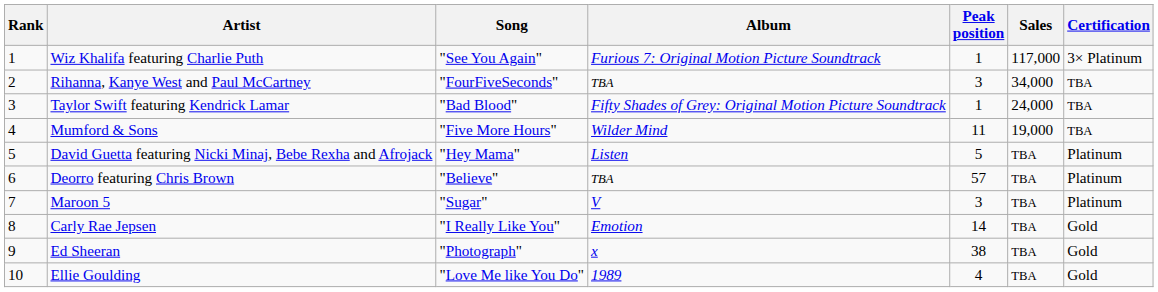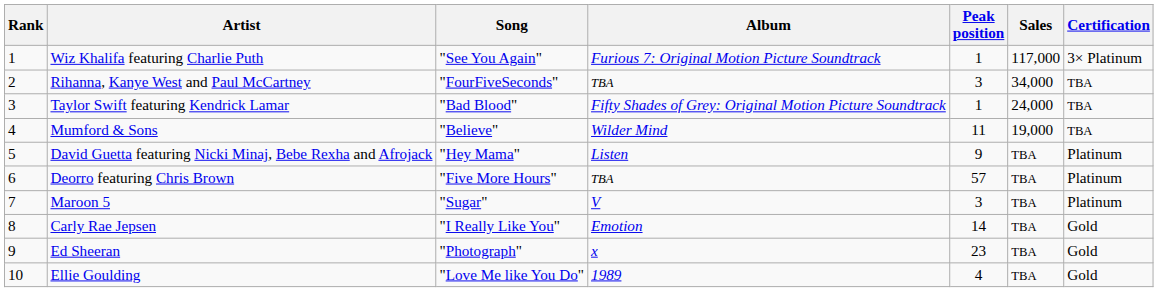 <table class="wikitable sortable">
 <tr>
 <th>Rank</th>
 <th>Artist</th>
 <th>Song</th>
 <th>Album</th>
 <th><a href='#'>Peak<br>position</a></th>
 <th>Sales</th>
 <th><a href='#'>Certification</a></th>
 </tr>
 <tr>
 <td>1</td>
 <td><a href='#'>Wiz Khalifa</a> featuring <a href='#'>Charlie Puth</a></td>
 <td>"<a href='#'>See You Again</a>"</td>
 <td><em><a href='#'>Furious 7: Original Motion Picture Soundtrack</a></em></td>
 <td align="center">1</td>
 <td>117,000</td>
 <td>3× Platinum</td>
 </tr>
 <tr>
 <td>2</td>
 <td><a href='#'>Rihanna</a>, <a href='#'>Kanye West</a> and <a href='#'>Paul McCartney</a></td>
 <td>"<a href='#'>FourFiveSeconds</a>"</td>
 <td><em><span><small>TBA</small></span></em></td>
 <td align="center">3</td>
 <td>34,000</td>
 <td><span><small>TBA</small></span></td>
 </tr>
 <tr>
 <td>3</td>
 <td><a href='#'>Taylor Swift</a> featuring <a href='#'>Kendrick Lamar</a></td>
 <td>"<a href='#'>Bad Blood</a>"</td>
 <td><em><a href='#'>Fifty Shades of Grey: Original Motion Picture Soundtrack</a></em></td>
 <td align="center">1</td>
 <td>24,000</td>
 <td><span><small>TBA</small></span></td>
 </tr>
 <tr>
 <td>4</td>
 <td><a href='#'>Mumford & Sons</a></td>
-<td>"<a href='#'>Five More Hours</a>"</td>
+<td>"<a href='#'>Believe</a>"</td>
 <td><em><a href='#'>Wilder Mind</a></em></td>
 <td align="center">11</td>
 <td>19,000</td>
 <td><span><small>TBA</small></span></td>
 </tr>
 <tr>
 <td>5</td>
 <td><a href='#'>David Guetta</a> featuring <a href='#'>Nicki Minaj</a>, <a href='#'>Bebe Rexha</a> and <a href='#'>Afrojack</a></td>
 <td>"<a href='#'>Hey Mama</a>"</td>
 <td><em><a href='#'>Listen</a></em></td>
-<td align="center">5</td>
+<td align="center">9</td>
 <td><span><small>TBA</small></span></td>
 <td>Platinum</td>
 </tr>
 <tr>
 <td>6</td>
 <td><a href='#'>Deorro</a> featuring <a href='#'>Chris Brown</a></td>
-<td>"<a href='#'>Believe</a>"</td>
+<td>"<a href='#'>Five More Hours</a>"</td>
 <td><em><span><small>TBA</small></span></em></td>
 <td align="center">57</td>
 <td><span><small>TBA</small></span></td>
 <td>Platinum</td>
 </tr>
 <tr>
 <td>7</td>
 <td><a href='#'>Maroon 5</a></td>
 <td>"<a href='#'>Sugar</a>"</td>
 <td><em><a href='#'>V</a></em></td>
 <td align="center">3</td>
 <td><span><small>TBA</small></span></td>
 <td>Platinum</td>
 </tr>
 <tr>
 <td>8</td>
 <td><a href='#'>Carly Rae Jepsen</a></td>
 <td>"<a href='#'>I Really Like You</a>"</td>
 <td><em><a href='#'>Emotion</a></em></td>
 <td align="center">14</td>
 <td><span><small>TBA</small></span></td>
 <td>Gold</td>
 </tr>
 <tr>
 <td>9</td>
 <td><a href='#'>Ed Sheeran</a></td>
 <td>"<a href='#'>Photograph</a>"</td>
 <td><em><a href='#'>x</a></em></td>
-<td align="center">38</td>
+<td align="center">23</td>
 <td><span><small>TBA</small></span></td>
 <td>Gold</td>
 </tr>
 <tr>
 <td>10</td>
 <td><a href='#'>Ellie Goulding</a></td>
 <td>"<a href='#'>Love Me like You Do</a>"</td>
 <td><em><a href='#'>1989</a></em></td>
 <td align="center">4</td>
 <td><span><small>TBA</small></span></td>
 <td>Gold</td>
 </tr>
 </table>
